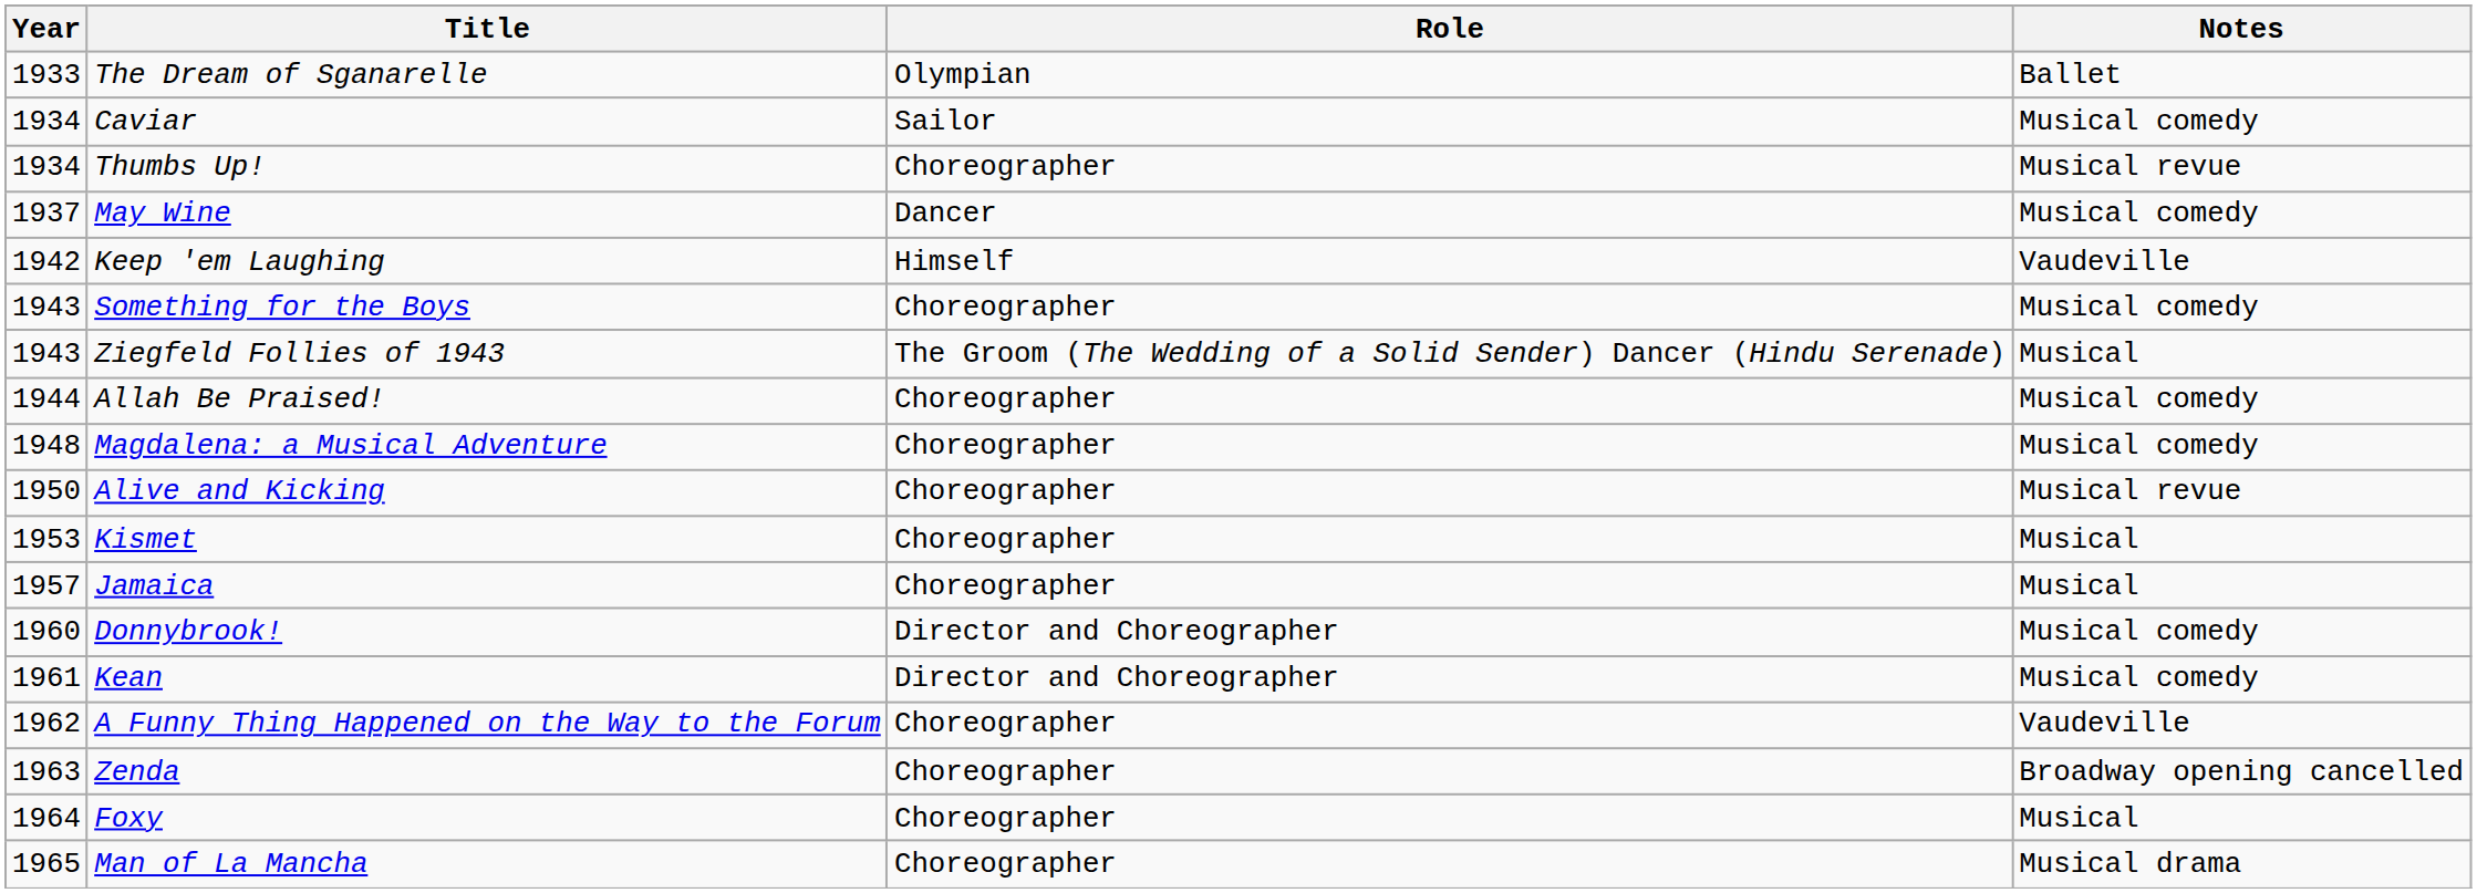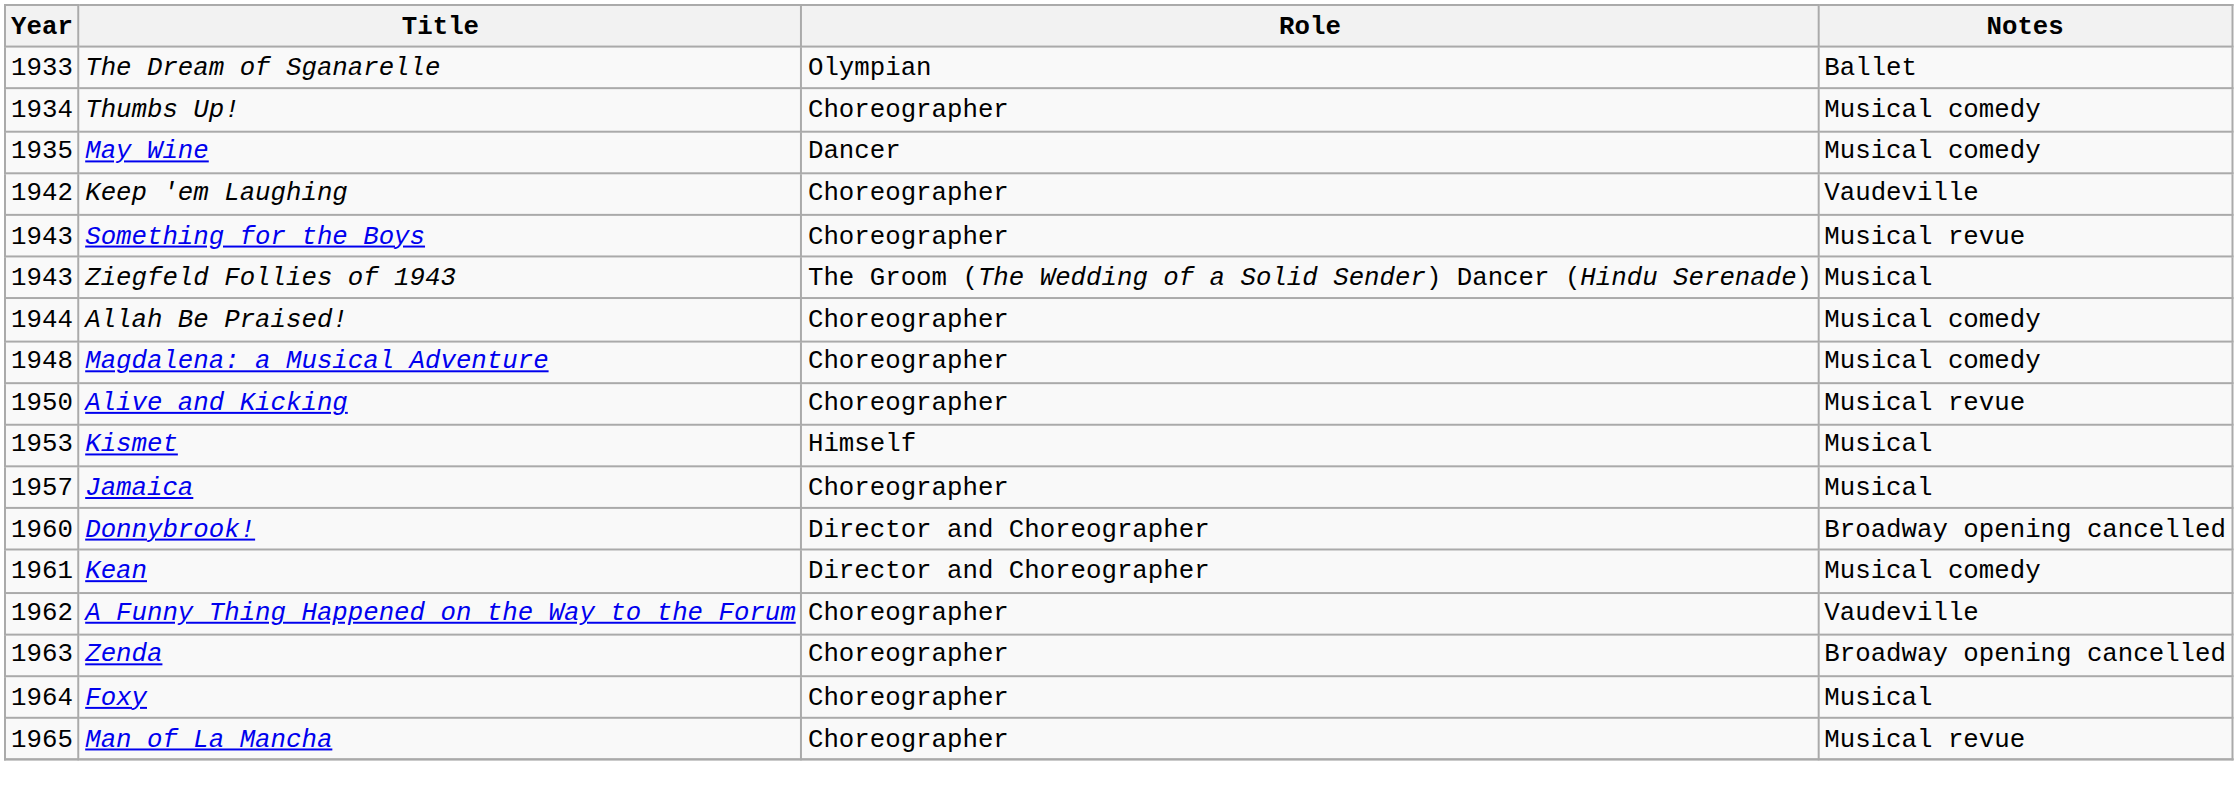 <table class="wikitable sortable">
 <tr>
 <th>Year</th>
 <th>Title</th>
 <th>Role</th>
 <th>Notes</th>
 </tr>
 <tr>
 <td>1933</td>
 <td><em>The Dream of Sganarelle</em></td>
 <td>Olympian</td>
 <td>Ballet</td>
 </tr>
 <tr>
 <td>1934</td>
-<td><em>Caviar </em></td>
-<td>Sailor</td>
+<td><em>Thumbs Up!</em></td>
+<td>Choreographer</td>
 <td>Musical comedy</td>
 </tr>
 <tr>
-<td>1934</td>
-<td><em>Thumbs Up!</em></td>
-<td>Choreographer</td>
-<td>Musical revue</td>
-</tr>
-<tr>
-<td>1937</td>
+<td>1935</td>
 <td><em><a href='#'>May Wine</a></em></td>
 <td>Dancer</td>
 <td>Musical comedy</td>
 </tr>
 <tr>
 <td>1942</td>
 <td><em>Keep 'em Laughing</em></td>
-<td>Himself</td>
+<td>Choreographer</td>
 <td>Vaudeville</td>
 </tr>
 <tr>
 <td>1943</td>
 <td><em><a href='#'>Something for the Boys</a></em></td>
 <td>Choreographer</td>
-<td>Musical comedy</td>
+<td>Musical revue</td>
 </tr>
 <tr>
 <td>1943</td>
 <td><em>Ziegfeld Follies of 1943</em></td>
 <td>The Groom (<em>The Wedding of a Solid Sender</em>) Dancer (<em>Hindu Serenade</em>)</td>
 <td>Musical</td>
 </tr>
 <tr>
 <td>1944</td>
 <td><em>Allah Be Praised!</em></td>
 <td>Choreographer</td>
 <td>Musical comedy</td>
 </tr>
 <tr>
 <td>1948</td>
 <td><em><a href='#'>Magdalena: a Musical Adventure</a></em></td>
 <td>Choreographer</td>
 <td>Musical comedy</td>
 </tr>
 <tr>
 <td>1950</td>
 <td><em><a href='#'>Alive and Kicking</a></em></td>
 <td>Choreographer</td>
 <td>Musical revue</td>
 </tr>
 <tr>
 <td>1953</td>
 <td><em><a href='#'>Kismet</a></em></td>
-<td>Choreographer</td>
+<td>Himself</td>
 <td>Musical</td>
 </tr>
 <tr>
 <td>1957</td>
 <td><em><a href='#'>Jamaica</a></em></td>
 <td>Choreographer</td>
 <td>Musical</td>
 </tr>
 <tr>
 <td>1960</td>
 <td><em><a href='#'>Donnybrook!</a></em></td>
 <td>Director and Choreographer</td>
-<td>Musical comedy</td>
+<td>Broadway opening cancelled</td>
 </tr>
 <tr>
 <td>1961</td>
 <td><em><a href='#'>Kean</a></em></td>
 <td>Director and Choreographer</td>
 <td>Musical comedy</td>
 </tr>
 <tr>
 <td>1962</td>
 <td><em><a href='#'>A Funny Thing Happened on the Way to the Forum</a></em></td>
 <td>Choreographer</td>
 <td>Vaudeville</td>
 </tr>
 <tr>
 <td>1963</td>
 <td><em><a href='#'>Zenda</a></em></td>
 <td>Choreographer</td>
 <td>Broadway opening cancelled</td>
 </tr>
 <tr>
 <td>1964</td>
 <td><em><a href='#'>Foxy</a></em></td>
 <td>Choreographer</td>
 <td>Musical</td>
 </tr>
 <tr>
 <td>1965</td>
 <td><em><a href='#'>Man of La Mancha</a></em></td>
 <td>Choreographer</td>
-<td>Musical drama</td>
+<td>Musical revue</td>
 </tr>
 <tr>
 </tr>
 </table>
